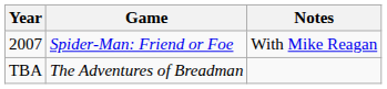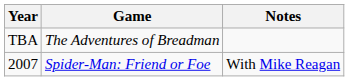 <table class="wikitable">
 <tr>
 <th>Year</th>
 <th>Game</th>
 <th>Notes</th>
 </tr>
 <tr>
+<td>TBA</td>
+<td><em>The Adventures of Breadman</em></td>
+<td></td>
+</tr>
+<tr>
 <td>2007</td>
 <td><em><a href='#'>Spider-Man: Friend or Foe</a></em></td>
 <td>With <a href='#'>Mike Reagan</a></td>
 </tr>
-<tr>
-<td>TBA</td>
-<td><em>The Adventures of Breadman</em></td>
-<td></td>
-</tr>
 </table>
